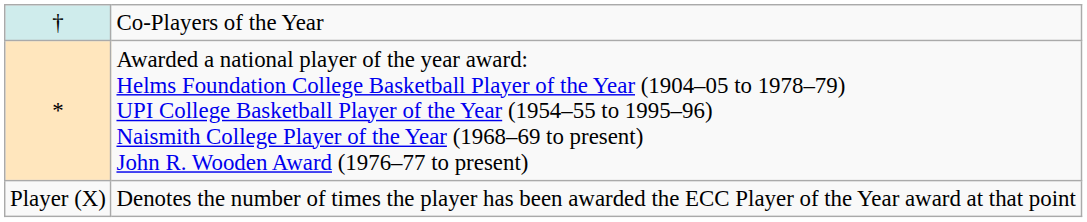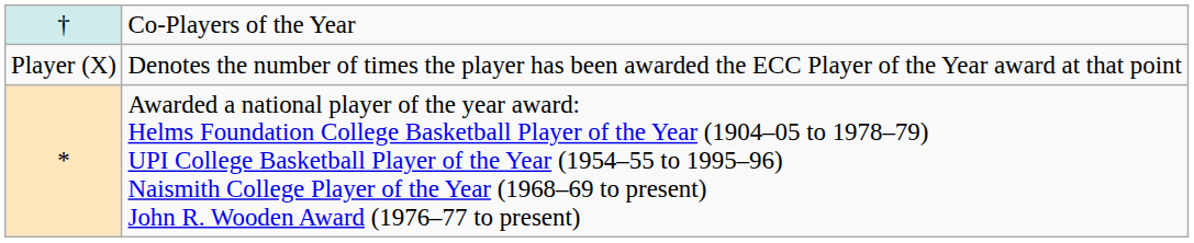 <table class="wikitable">
 <tr>
 <td style="background-color:#CFECEC;" align="center">†</td>
 <td>Co-Players of the Year</td>
 </tr>
 <tr>
+<td>Player (X)</td>
+<td>Denotes the number of times the player has been awarded the ECC Player of the Year award at that point</td>
+</tr>
+<tr>
 <td style="background-color:#FFE6BD;" align="center">*</td>
 <td>Awarded a national player of the year award: <br><a href='#'>Helms Foundation College Basketball Player of the Year</a> (1904–05 to 1978–79)<br> <a href='#'>UPI College Basketball Player of the Year</a> (1954–55 to 1995–96)<br> <a href='#'>Naismith College Player of the Year</a> (1968–69 to present)<br> <a href='#'>John R. Wooden Award</a> (1976–77 to present)</td>
 </tr>
-<tr>
-<td>Player (X)</td>
-<td>Denotes the number of times the player has been awarded the ECC Player of the Year award at that point</td>
-</tr>
 </table>
